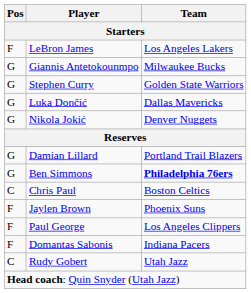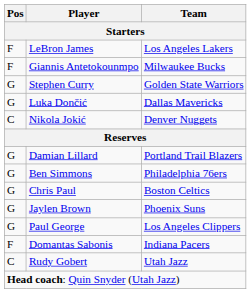 <table class="wikitable">
 <tr>
 <th>Pos</th>
 <th>Player</th>
 <th>Team</th>
 </tr>
 <tr>
 <th scope="col" colspan="4">Starters</th>
 </tr>
 <tr>
 <td>F</td>
 <td><a href='#'>LeBron James</a></td>
 <td><a href='#'>Los Angeles Lakers</a></td>
 </tr>
 <tr>
-<td>G</td>
+<td>F</td>
 <td><a href='#'>Giannis Antetokounmpo</a></td>
 <td><a href='#'>Milwaukee Bucks</a></td>
 </tr>
 <tr>
 <td>G</td>
 <td><a href='#'>Stephen Curry</a></td>
 <td><a href='#'>Golden State Warriors</a></td>
 </tr>
 <tr>
 <td>G</td>
 <td><a href='#'>Luka Dončić</a></td>
 <td><a href='#'>Dallas Mavericks</a></td>
 </tr>
 <tr>
-<td>G</td>
+<td>C</td>
 <td><a href='#'>Nikola Jokić</a></td>
 <td><a href='#'>Denver Nuggets</a></td>
 </tr>
 <tr>
 <th scope="col" colspan="4">Reserves</th>
 </tr>
 <tr>
 <td>G</td>
 <td><a href='#'>Damian Lillard</a></td>
 <td><a href='#'>Portland Trail Blazers</a></td>
 </tr>
 <tr>
 <td>G</td>
 <td><a href='#'>Ben Simmons</a></td>
-<td><strong><a href='#'>Philadelphia 76ers</a></strong></td>
+<td><a href='#'>Philadelphia 76ers</a></td>
 </tr>
 <tr>
-<td>C</td>
+<td>G</td>
 <td><a href='#'>Chris Paul</a></td>
 <td><a href='#'>Boston Celtics</a></td>
 </tr>
 <tr>
-<td>F</td>
+<td>G</td>
 <td><a href='#'>Jaylen Brown</a></td>
 <td><a href='#'>Phoenix Suns</a></td>
 </tr>
 <tr>
-<td>F</td>
+<td>G</td>
 <td><a href='#'>Paul George</a></td>
 <td><a href='#'>Los Angeles Clippers</a></td>
 </tr>
 <tr>
 <td>F</td>
 <td><a href='#'>Domantas Sabonis</a></td>
 <td><a href='#'>Indiana Pacers</a></td>
 </tr>
 <tr>
 <td>C</td>
 <td><a href='#'>Rudy Gobert</a></td>
 <td><a href='#'>Utah Jazz</a></td>
 </tr>
 <tr>
 <td colspan="3"><strong>Head coach</strong>: <a href='#'>Quin Snyder</a> (<a href='#'>Utah Jazz</a>)</td>
 </tr>
 </table>
